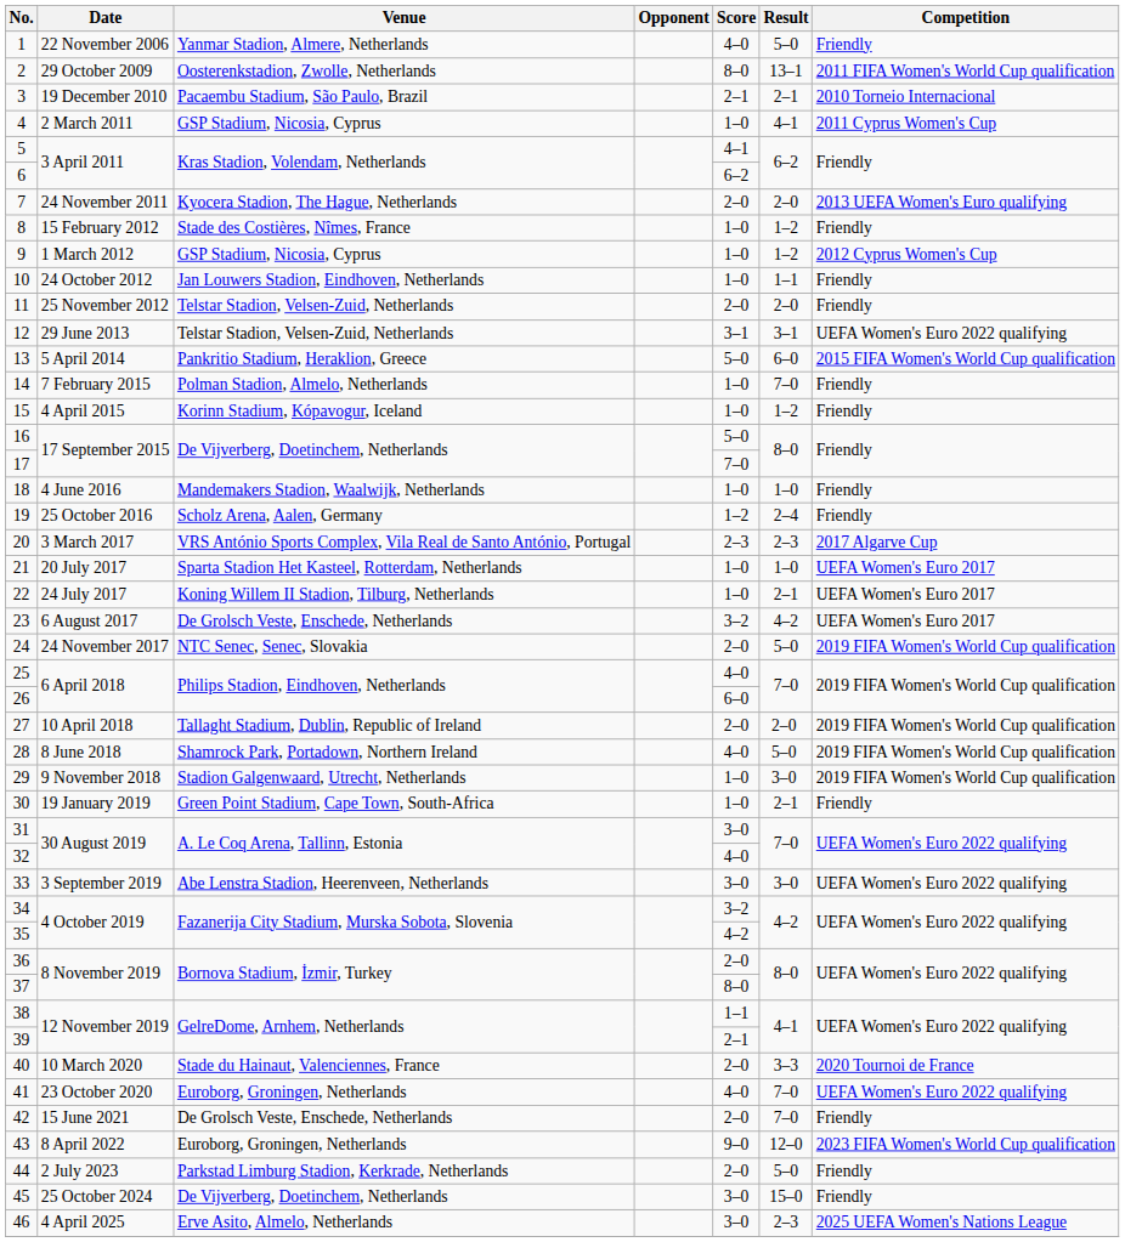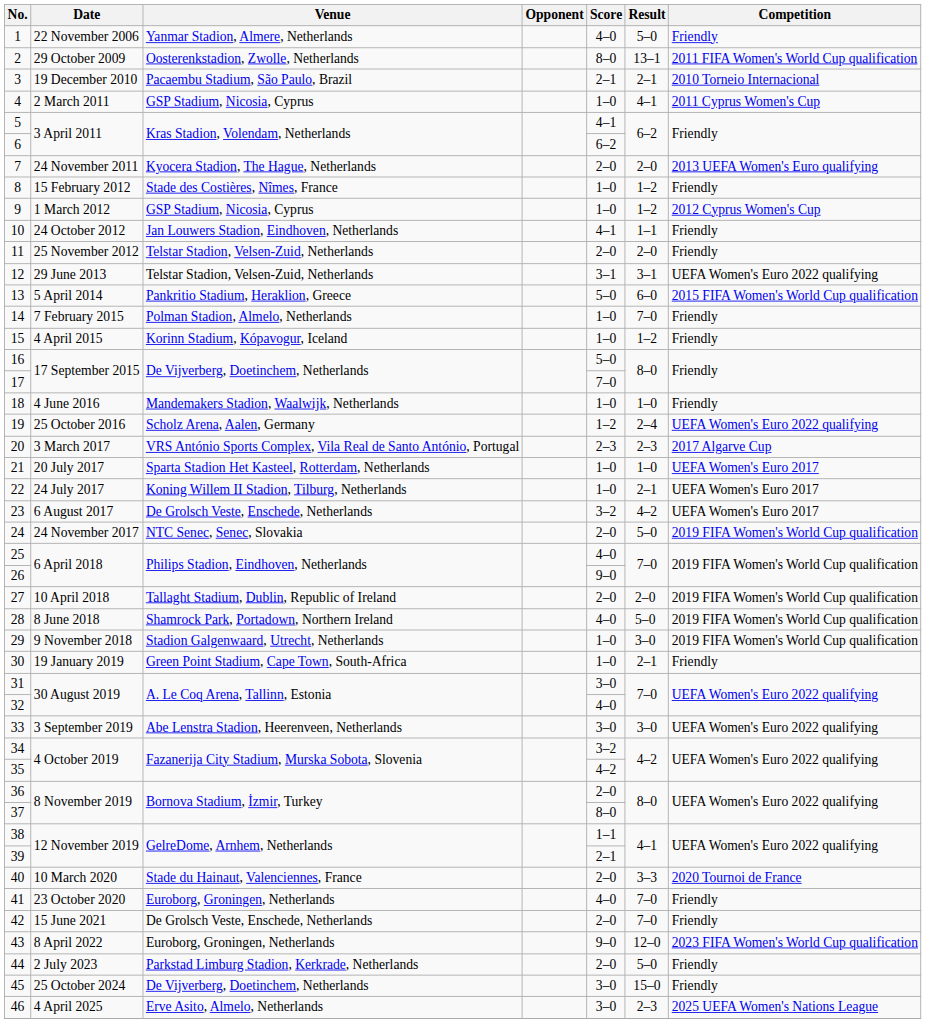 <table class="wikitable sortable">
 <tr>
 <th scope="col">No.</th>
 <th scope="col">Date</th>
 <th scope="col">Venue</th>
 <th scope="col">Opponent</th>
 <th scope="col">Score</th>
 <th scope="col">Result</th>
 <th scope="col">Competition</th>
 </tr>
 <tr>
 <td align="center">1</td>
 <td>22 November 2006</td>
 <td><a href='#'>Yanmar Stadion</a>, <a href='#'>Almere</a>, Netherlands</td>
 <td></td>
 <td align="center">4–0</td>
 <td align="center">5–0</td>
 <td><a href='#'>Friendly</a></td>
 </tr>
 <tr>
 <td align="center">2</td>
 <td>29 October 2009</td>
 <td><a href='#'>Oosterenkstadion</a>, <a href='#'>Zwolle</a>, Netherlands</td>
 <td></td>
 <td align="center">8–0</td>
 <td align="center">13–1</td>
 <td><a href='#'>2011 FIFA Women's World Cup qualification</a></td>
 </tr>
 <tr>
 <td align="center">3</td>
 <td>19 December 2010</td>
 <td><a href='#'>Pacaembu Stadium</a>, <a href='#'>São Paulo</a>, Brazil</td>
 <td></td>
 <td align="center">2–1</td>
 <td align="center">2–1</td>
 <td><a href='#'>2010 Torneio Internacional</a></td>
 </tr>
 <tr>
 <td align="center">4</td>
 <td>2 March 2011</td>
 <td><a href='#'>GSP Stadium</a>, <a href='#'>Nicosia</a>, Cyprus</td>
 <td></td>
 <td align="center">1–0</td>
 <td align="center">4–1</td>
 <td><a href='#'>2011 Cyprus Women's Cup</a></td>
 </tr>
 <tr>
 <td align="center">5</td>
 <td rowspan="2">3 April 2011</td>
 <td rowspan="2"><a href='#'>Kras Stadion</a>, <a href='#'>Volendam</a>, Netherlands</td>
 <td rowspan="2"></td>
 <td align="center">4–1</td>
 <td align="center" rowspan="2">6–2</td>
 <td rowspan="2">Friendly</td>
 </tr>
 <tr>
 <td align="center">6</td>
 <td align="center">6–2</td>
 </tr>
 <tr>
 <td align="center">7</td>
 <td>24 November 2011</td>
 <td><a href='#'>Kyocera Stadion</a>, <a href='#'>The Hague</a>, Netherlands</td>
 <td></td>
 <td align="center">2–0</td>
 <td align="center">2–0</td>
 <td><a href='#'>2013 UEFA Women's Euro qualifying</a></td>
 </tr>
 <tr>
 <td align="center">8</td>
 <td>15 February 2012</td>
 <td><a href='#'>Stade des Costières</a>, <a href='#'>Nîmes</a>, France</td>
 <td></td>
 <td align="center">1–0</td>
 <td align="center">1–2</td>
 <td>Friendly</td>
 </tr>
 <tr>
 <td align="center">9</td>
 <td>1 March 2012</td>
 <td><a href='#'>GSP Stadium</a>, <a href='#'>Nicosia</a>, Cyprus</td>
 <td></td>
 <td align="center">1–0</td>
 <td align="center">1–2</td>
 <td><a href='#'>2012 Cyprus Women's Cup</a></td>
 </tr>
 <tr>
 <td align="center">10</td>
 <td>24 October 2012</td>
 <td><a href='#'>Jan Louwers Stadion</a>, <a href='#'>Eindhoven</a>, Netherlands</td>
 <td></td>
-<td align="center">1–0</td>
+<td align="center">4–1</td>
 <td align="center">1–1</td>
 <td>Friendly</td>
 </tr>
 <tr>
 <td align="center">11</td>
 <td>25 November 2012</td>
 <td><a href='#'>Telstar Stadion</a>, <a href='#'>Velsen-Zuid</a>, Netherlands</td>
 <td></td>
 <td align="center">2–0</td>
 <td align="center">2–0</td>
 <td>Friendly</td>
 </tr>
 <tr>
 <td align="center">12</td>
 <td>29 June 2013</td>
 <td>Telstar Stadion, Velsen-Zuid, Netherlands</td>
 <td></td>
 <td align="center">3–1</td>
 <td align="center">3–1</td>
 <td>UEFA Women's Euro 2022 qualifying</td>
 </tr>
 <tr>
 <td align="center">13</td>
 <td>5 April 2014</td>
 <td><a href='#'>Pankritio Stadium</a>, <a href='#'>Heraklion</a>, Greece</td>
 <td></td>
 <td align="center">5–0</td>
 <td align="center">6–0</td>
 <td><a href='#'>2015 FIFA Women's World Cup qualification</a></td>
 </tr>
 <tr>
 <td align="center">14</td>
 <td>7 February 2015</td>
 <td><a href='#'>Polman Stadion</a>, <a href='#'>Almelo</a>, Netherlands</td>
 <td></td>
 <td align="center">1–0</td>
 <td align="center">7–0</td>
 <td>Friendly</td>
 </tr>
 <tr>
 <td align="center">15</td>
 <td>4 April 2015</td>
 <td><a href='#'>Korinn Stadium</a>, <a href='#'>Kópavogur</a>, Iceland</td>
 <td></td>
 <td align="center">1–0</td>
 <td align="center">1–2</td>
 <td>Friendly</td>
 </tr>
 <tr>
 <td align="center">16</td>
 <td rowspan="2">17 September 2015</td>
 <td rowspan="2"><a href='#'>De Vijverberg</a>, <a href='#'>Doetinchem</a>, Netherlands</td>
 <td rowspan="2"></td>
 <td align="center">5–0</td>
 <td align="center" rowspan="2">8–0</td>
 <td rowspan="2">Friendly</td>
 </tr>
 <tr>
 <td align="center">17</td>
 <td align="center">7–0</td>
 </tr>
 <tr>
 <td align="center">18</td>
 <td>4 June 2016</td>
 <td><a href='#'>Mandemakers Stadion</a>, <a href='#'>Waalwijk</a>, Netherlands</td>
 <td></td>
 <td align="center">1–0</td>
 <td align="center">1–0</td>
 <td>Friendly</td>
 </tr>
 <tr>
 <td align="center">19</td>
 <td>25 October 2016</td>
 <td><a href='#'>Scholz Arena</a>, <a href='#'>Aalen</a>, Germany</td>
 <td></td>
 <td align="center">1–2</td>
 <td align="center">2–4</td>
-<td>Friendly</td>
+<td><a href='#'>UEFA Women's Euro 2022 qualifying</a></td>
 </tr>
 <tr>
 <td align="center">20</td>
 <td>3 March 2017</td>
 <td><a href='#'>VRS António Sports Complex</a>, <a href='#'>Vila Real de Santo António</a>, Portugal</td>
 <td></td>
 <td align="center">2–3</td>
 <td align="center">2–3</td>
 <td><a href='#'>2017 Algarve Cup</a></td>
 </tr>
 <tr>
 <td align="center">21</td>
 <td>20 July 2017</td>
 <td><a href='#'>Sparta Stadion Het Kasteel</a>, <a href='#'>Rotterdam</a>, Netherlands</td>
 <td></td>
 <td align="center">1–0</td>
 <td align="center">1–0</td>
 <td><a href='#'>UEFA Women's Euro 2017</a></td>
 </tr>
 <tr>
 <td align="center">22</td>
 <td>24 July 2017</td>
 <td><a href='#'>Koning Willem II Stadion</a>, <a href='#'>Tilburg</a>, Netherlands</td>
 <td></td>
 <td align="center">1–0</td>
 <td align="center">2–1</td>
 <td>UEFA Women's Euro 2017</td>
 </tr>
 <tr>
 <td align="center">23</td>
 <td>6 August 2017</td>
 <td><a href='#'>De Grolsch Veste</a>, <a href='#'>Enschede</a>, Netherlands</td>
 <td></td>
 <td align="center">3–2</td>
 <td align="center">4–2</td>
 <td>UEFA Women's Euro 2017</td>
 </tr>
 <tr>
 <td align="center">24</td>
 <td>24 November 2017</td>
 <td><a href='#'>NTC Senec</a>, <a href='#'>Senec</a>, Slovakia</td>
 <td></td>
 <td align="center">2–0</td>
 <td align="center">5–0</td>
 <td><a href='#'>2019 FIFA Women's World Cup qualification</a></td>
 </tr>
 <tr>
 <td align="center">25</td>
 <td rowspan="2">6 April 2018</td>
 <td rowspan="2"><a href='#'>Philips Stadion</a>, <a href='#'>Eindhoven</a>, Netherlands</td>
 <td rowspan="2"></td>
 <td align="center">4–0</td>
 <td align="center" rowspan="2">7–0</td>
 <td rowspan="2">2019 FIFA Women's World Cup qualification</td>
 </tr>
 <tr>
 <td align="center">26</td>
-<td align="center">6–0</td>
+<td align="center">9–0</td>
 </tr>
 <tr>
 <td align="center">27</td>
 <td>10 April 2018</td>
 <td><a href='#'>Tallaght Stadium</a>, <a href='#'>Dublin</a>, Republic of Ireland</td>
 <td></td>
 <td align="center">2–0</td>
 <td align="center">2–0 </td>
 <td>2019 FIFA Women's World Cup qualification</td>
 </tr>
 <tr>
 <td align="center">28</td>
 <td>8 June 2018</td>
 <td><a href='#'>Shamrock Park</a>, <a href='#'>Portadown</a>, Northern Ireland</td>
 <td></td>
 <td align="center">4–0</td>
 <td align="center">5–0 </td>
 <td>2019 FIFA Women's World Cup qualification</td>
 </tr>
 <tr>
 <td align="center">29</td>
 <td>9 November 2018</td>
 <td><a href='#'>Stadion Galgenwaard</a>, <a href='#'>Utrecht</a>, Netherlands</td>
 <td></td>
 <td align="center">1–0</td>
 <td align="center">3–0 </td>
 <td>2019 FIFA Women's World Cup qualification</td>
 </tr>
 <tr>
 <td align="center">30</td>
 <td>19 January 2019</td>
 <td><a href='#'>Green Point Stadium</a>, <a href='#'>Cape Town</a>, South-Africa</td>
 <td></td>
 <td align="center">1–0</td>
 <td align="center">2–1</td>
 <td>Friendly</td>
 </tr>
 <tr>
 <td align="center">31</td>
 <td rowspan="2">30 August 2019</td>
 <td rowspan="2"><a href='#'>A. Le Coq Arena</a>, <a href='#'>Tallinn</a>, Estonia</td>
 <td rowspan="2"></td>
 <td align="center">3–0</td>
 <td align="center" rowspan="2">7–0</td>
 <td rowspan="2"><a href='#'>UEFA Women's Euro 2022 qualifying</a></td>
 </tr>
 <tr>
 <td align="center">32</td>
 <td align="center">4–0</td>
 </tr>
 <tr>
 <td align="center">33</td>
 <td>3 September 2019</td>
 <td><a href='#'>Abe Lenstra Stadion</a>, Heerenveen, Netherlands</td>
 <td></td>
 <td align="center">3–0</td>
 <td align="center">3–0</td>
 <td>UEFA Women's Euro 2022 qualifying</td>
 </tr>
 <tr>
 <td align="center">34</td>
 <td rowspan="2">4 October 2019</td>
 <td rowspan="2"><a href='#'>Fazanerija City Stadium</a>, <a href='#'>Murska Sobota</a>, Slovenia</td>
 <td rowspan="2"></td>
 <td align="center">3–2</td>
 <td align="center" rowspan="2">4–2</td>
 <td rowspan="2">UEFA Women's Euro 2022 qualifying</td>
 </tr>
 <tr>
 <td align="center">35</td>
 <td align="center">4–2</td>
 </tr>
 <tr>
 <td align="center">36</td>
 <td rowspan="2">8 November 2019</td>
 <td rowspan="2"><a href='#'>Bornova Stadium</a>, <a href='#'>İzmir</a>, Turkey</td>
 <td rowspan="2"></td>
 <td align="center">2–0</td>
 <td align="center" rowspan="2">8–0</td>
 <td rowspan="2">UEFA Women's Euro 2022 qualifying</td>
 </tr>
 <tr>
 <td align="center">37</td>
 <td align="center">8–0</td>
 </tr>
 <tr>
 <td align="center">38</td>
 <td rowspan="2">12 November 2019</td>
 <td rowspan="2"><a href='#'>GelreDome</a>, <a href='#'>Arnhem</a>, Netherlands</td>
 <td rowspan=2></td>
 <td align="center">1–1</td>
 <td align="center" rowspan="2">4–1</td>
 <td rowspan="2">UEFA Women's Euro 2022 qualifying</td>
 </tr>
 <tr>
 <td align="center">39</td>
 <td align="center">2–1</td>
 </tr>
 <tr>
 <td align="center">40</td>
 <td>10 March 2020</td>
 <td><a href='#'>Stade du Hainaut</a>, <a href='#'>Valenciennes</a>, France</td>
 <td></td>
 <td align="center">2–0</td>
 <td align="center">3–3</td>
 <td><a href='#'>2020 Tournoi de France</a></td>
 </tr>
 <tr>
 <td align="center">41</td>
 <td>23 October 2020</td>
 <td><a href='#'>Euroborg</a>, <a href='#'>Groningen</a>, Netherlands</td>
 <td></td>
 <td align="center">4–0</td>
 <td align="center">7–0</td>
-<td><a href='#'>UEFA Women's Euro 2022 qualifying</a></td>
+<td>Friendly</td>
 </tr>
 <tr>
 <td align="center">42</td>
 <td>15 June 2021</td>
 <td>De Grolsch Veste, Enschede, Netherlands</td>
 <td></td>
 <td align="center">2–0</td>
 <td align="center">7–0</td>
 <td>Friendly</td>
 </tr>
 <tr>
 <td align="center">43</td>
 <td>8 April 2022</td>
 <td>Euroborg, Groningen, Netherlands</td>
 <td></td>
 <td align="center">9–0</td>
 <td align="center">12–0</td>
 <td><a href='#'>2023 FIFA Women's World Cup qualification</a></td>
 </tr>
 <tr>
 <td align="center">44</td>
 <td>2 July 2023</td>
 <td><a href='#'>Parkstad Limburg Stadion</a>, <a href='#'>Kerkrade</a>, Netherlands</td>
 <td></td>
 <td align="center">2–0</td>
 <td align="center">5–0</td>
 <td>Friendly</td>
 </tr>
 <tr>
 <td align="center">45</td>
 <td>25 October 2024</td>
 <td><a href='#'>De Vijverberg</a>, <a href='#'>Doetinchem</a>, Netherlands</td>
 <td></td>
 <td align="center">3–0</td>
 <td align="center">15–0</td>
 <td>Friendly</td>
 </tr>
 <tr>
 <td align="center">46</td>
 <td>4 April 2025</td>
 <td><a href='#'>Erve Asito</a>, <a href='#'>Almelo</a>, Netherlands</td>
 <td></td>
 <td align="center">3–0</td>
 <td align="center">2–3</td>
 <td><a href='#'>2025 UEFA Women's Nations League</a></td>
 </tr>
 <tr>
 </tr>
 </table>
